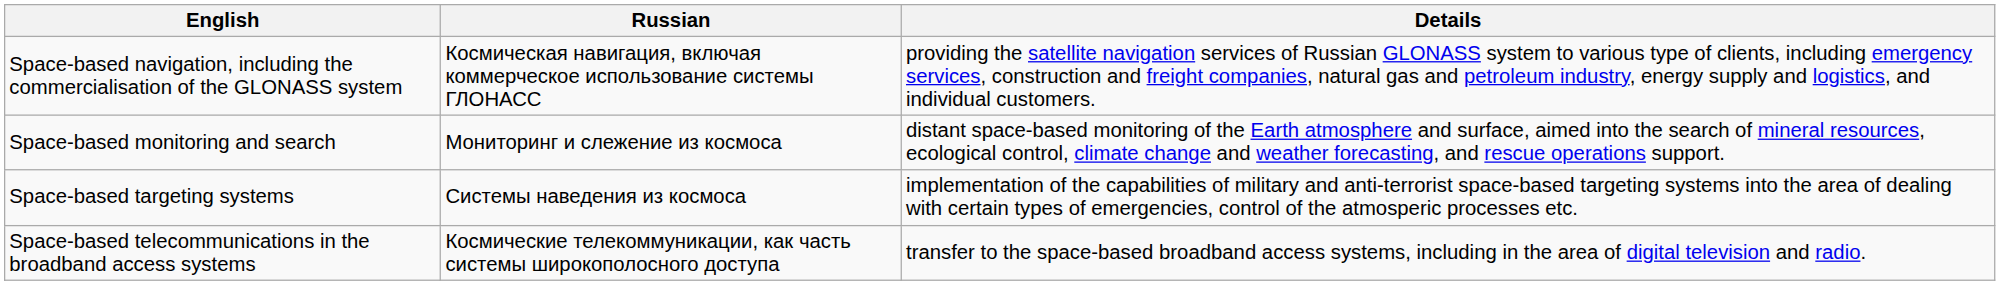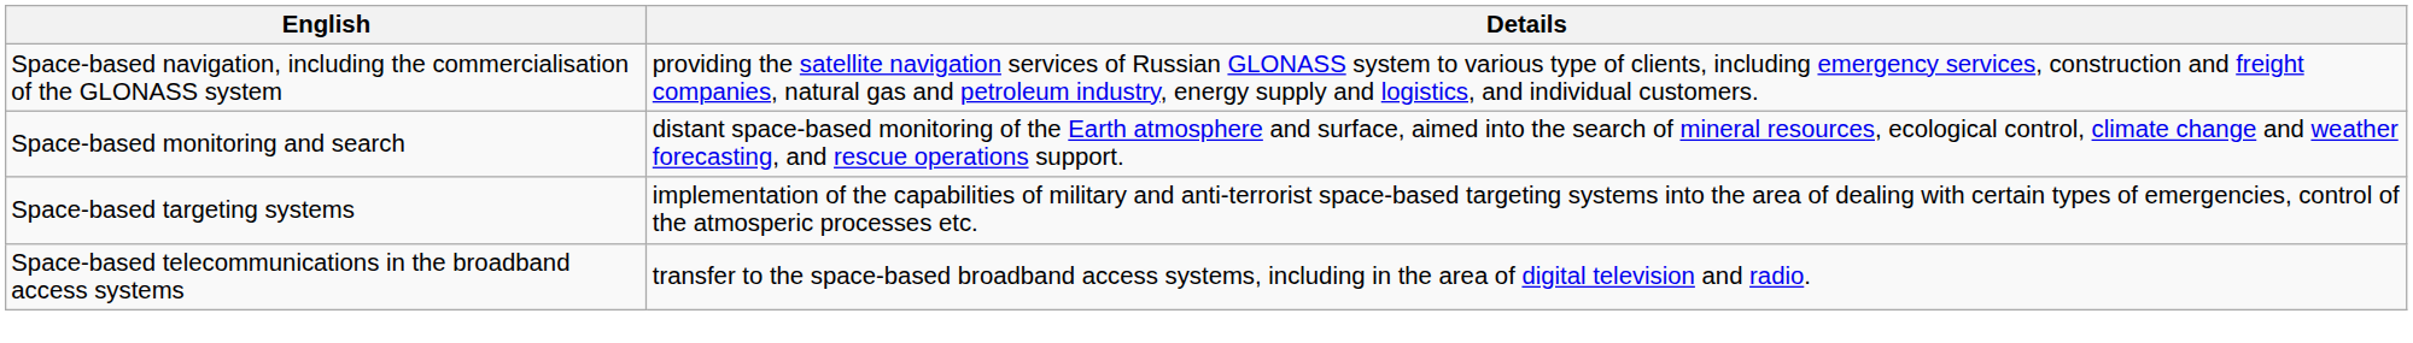 <table class="wikitable">
 <tr>
 <th>English</th>
-<th>Russian</th>
 <th>Details</th>
 </tr>
 <tr>
 <td>Space-based navigation, including the commercialisation of the GLONASS system</td>
-<td>Космическая навигация, включая коммерческое использование системы ГЛОНАСС</td>
 <td>providing the <a href='#'>satellite navigation</a> services of Russian <a href='#'>GLONASS</a> system to various type of clients, including <a href='#'>emergency services</a>, construction and <a href='#'>freight companies</a>, natural gas and <a href='#'>petroleum industry</a>, energy supply and <a href='#'>logistics</a>, and individual customers.</td>
 </tr>
 <tr>
 <td>Space-based monitoring and search</td>
-<td>Мониторинг и слежение из космоса</td>
 <td>distant space-based monitoring of the <a href='#'>Earth atmosphere</a> and surface, aimed into the search of <a href='#'>mineral resources</a>, ecological control, <a href='#'>climate change</a> and <a href='#'>weather forecasting</a>, and <a href='#'>rescue operations</a> support.</td>
 </tr>
 <tr>
 <td>Space-based targeting systems</td>
-<td>Системы наведения из космоса</td>
 <td>implementation of the capabilities of military and anti-terrorist space-based targeting systems into the area of dealing with certain types of emergencies, control of the atmosperic processes etc.</td>
 </tr>
 <tr>
 <td>Space-based telecommunications in the broadband access systems</td>
-<td>Космические телекоммуникации, как часть системы широкополосного доступа</td>
 <td>transfer to the space-based broadband access systems, including in the area of <a href='#'>digital television</a> and <a href='#'>radio</a>.</td>
 </tr>
 </table>
